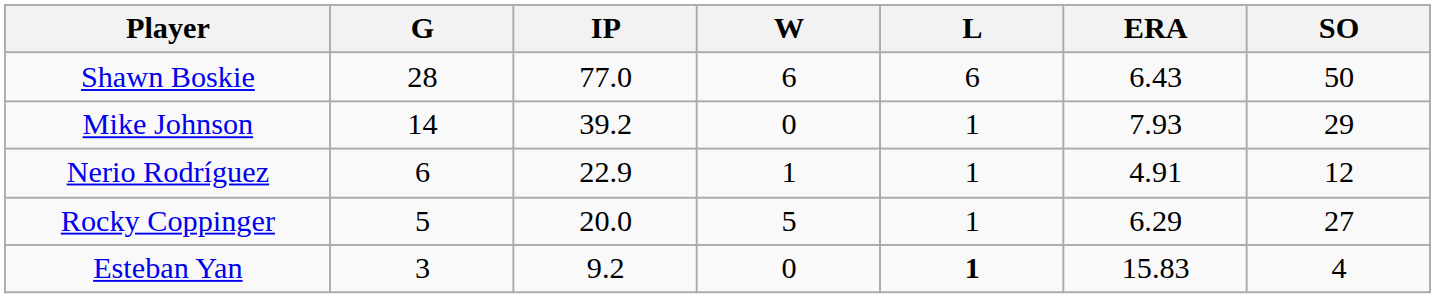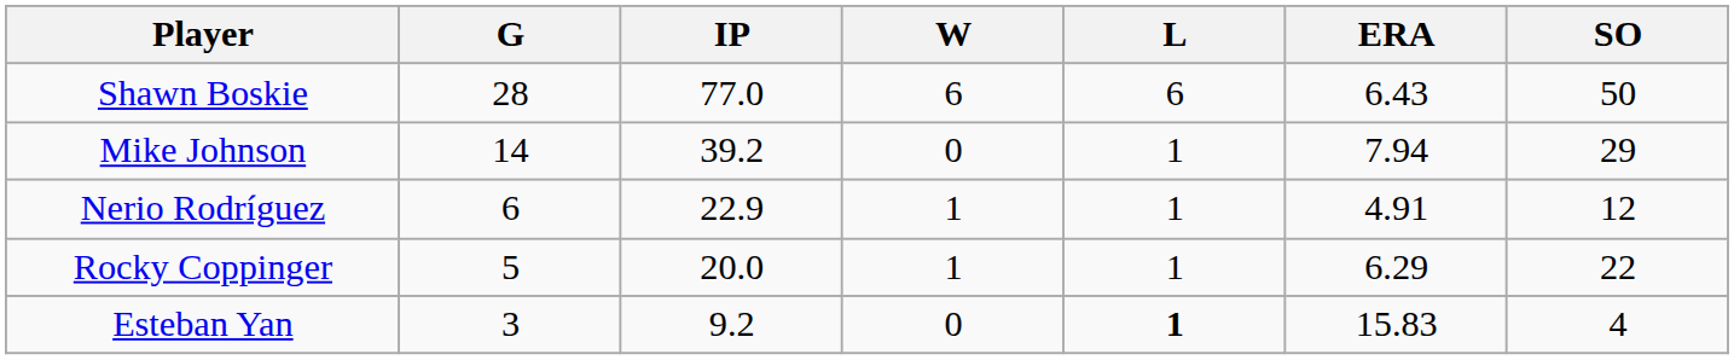 <table class="wikitable sortable">
 <tr>
 <th bgcolor="#DDDDFF" width="16%">Player</th>
 <th bgcolor="#DDDDFF" width="9%">G</th>
 <th bgcolor="#DDDDFF" width="9%">IP</th>
 <th bgcolor="#DDDDFF" width="9%">W</th>
 <th bgcolor="#DDDDFF" width="9%">L</th>
 <th bgcolor="#DDDDFF" width="9%">ERA</th>
 <th bgcolor="#DDDDFF" width="9%">SO</th>
 </tr>
 <tr align="center">
 <td><a href='#'>Shawn Boskie</a></td>
 <td>28</td>
 <td>77.0</td>
 <td>6</td>
 <td>6</td>
 <td>6.43</td>
 <td>50</td>
 </tr>
 <tr align="center">
 <td><a href='#'>Mike Johnson</a></td>
 <td>14</td>
 <td>39.2</td>
 <td>0</td>
 <td>1</td>
-<td>7.93</td>
+<td>7.94</td>
 <td>29</td>
 </tr>
 <tr align="center">
 <td><a href='#'>Nerio Rodríguez</a></td>
 <td>6</td>
 <td>22.9</td>
 <td>1</td>
 <td>1</td>
 <td>4.91</td>
 <td>12</td>
 </tr>
 <tr align="center">
 <td><a href='#'>Rocky Coppinger</a></td>
 <td>5</td>
 <td>20.0</td>
-<td>5</td>
+<td>1</td>
 <td>1</td>
 <td>6.29</td>
-<td>27</td>
+<td>22</td>
 </tr>
 <tr align="center">
 <td><a href='#'>Esteban Yan</a></td>
 <td>3</td>
 <td>9.2</td>
 <td>0</td>
 <td><strong>1</strong></td>
 <td>15.83</td>
 <td>4</td>
 </tr>
 </table>
